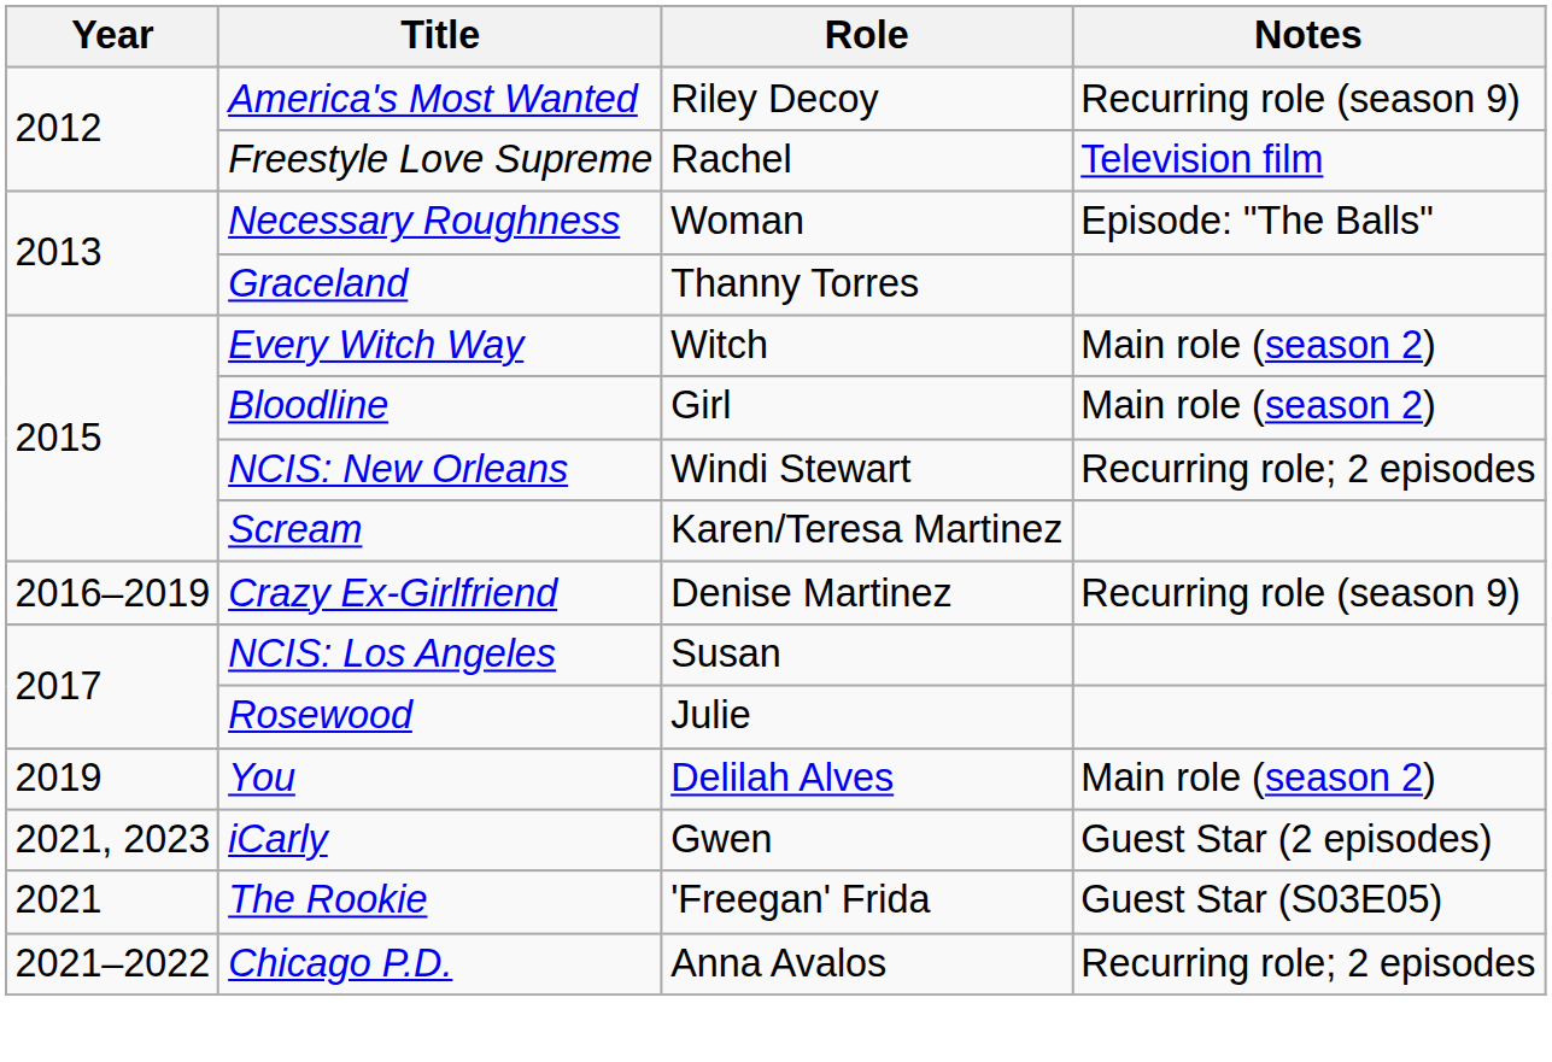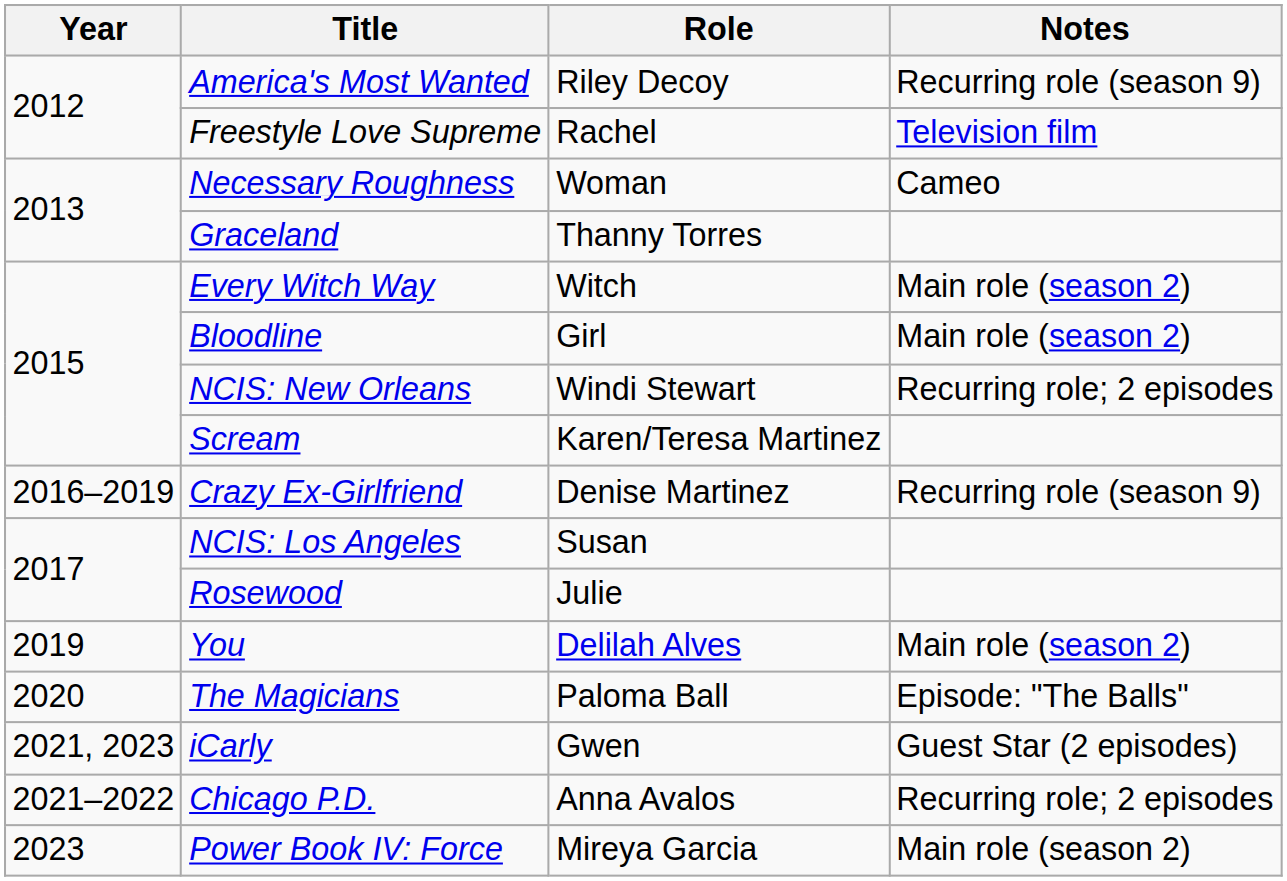 <table class="wikitable sortable">
 <tr>
 <th scope="col">Year</th>
 <th scope="col">Title</th>
 <th scope="col">Role</th>
 <th scope="col" class="unsortable">Notes</th>
 </tr>
 <tr>
 <td rowspan="2">2012</td>
 <td><em><a href='#'>America's Most Wanted</a></em></td>
 <td>Riley Decoy</td>
 <td>Recurring role (season 9)</td>
 </tr>
 <tr>
 <td><em>Freestyle Love Supreme</em></td>
 <td>Rachel</td>
 <td><a href='#'>Television film</a></td>
 </tr>
 <tr>
 <td rowspan="2">2013</td>
 <td><a href='#'><em>Necessary Roughness</em></a></td>
 <td>Woman</td>
-<td>Episode: "The Balls"</td>
+<td>Cameo</td>
 </tr>
 <tr>
 <td><a href='#'><em>Graceland</em></a></td>
 <td>Thanny Torres</td>
 <td></td>
 </tr>
 <tr>
 <td rowspan="4">2015</td>
 <td><em><a href='#'>Every Witch Way</a></em></td>
 <td>Witch</td>
 <td>Main role (<a href='#'>season 2</a>)</td>
 </tr>
 <tr>
 <td><a href='#'><em>Bloodline</em></a></td>
 <td>Girl</td>
 <td>Main role (<a href='#'>season 2</a>)</td>
 </tr>
 <tr>
 <td><em><a href='#'>NCIS: New Orleans</a></em></td>
 <td>Windi Stewart</td>
 <td>Recurring role; 2 episodes</td>
 </tr>
 <tr>
 <td><a href='#'><em>Scream</em></a></td>
 <td>Karen/Teresa Martinez</td>
 <td></td>
 </tr>
 <tr>
 <td>2016–2019</td>
 <td><em><a href='#'>Crazy Ex-Girlfriend</a></em></td>
 <td>Denise Martinez</td>
 <td>Recurring role (season 9)</td>
 </tr>
 <tr>
 <td rowspan="2">2017</td>
 <td><em><a href='#'>NCIS: Los Angeles</a></em></td>
 <td>Susan</td>
 <td></td>
 </tr>
 <tr>
 <td><a href='#'><em>Rosewood</em></a></td>
 <td>Julie</td>
 <td></td>
 </tr>
 <tr>
 <td>2019</td>
 <td><a href='#'><em>You</em></a></td>
 <td><a href='#'>Delilah Alves</a></td>
 <td>Main role (<a href='#'>season 2</a>)</td>
 </tr>
 <tr>
+<td>2020</td>
+<td><a href='#'><em>The Magicians</em></a></td>
+<td>Paloma Ball</td>
+<td>Episode: "The Balls"</td>
+</tr>
+<tr>
 <td>2021, 2023</td>
 <td><a href='#'><em>iCarly</em></a></td>
 <td>Gwen</td>
 <td>Guest Star (2 episodes)</td>
-</tr>
-<tr>
-<td>2021</td>
-<td><a href='#'><em>The Rookie</em></a></td>
-<td>'Freegan' Frida</td>
-<td>Guest Star (S03E05)</td>
 </tr>
 <tr>
 <td>2021–2022</td>
 <td><a href='#'><em>Chicago P.D.</em></a></td>
 <td>Anna Avalos</td>
 <td>Recurring role; 2 episodes</td>
 </tr>
+<tr>
+<td>2023</td>
+<td><em><a href='#'>Power Book IV: Force</a></em></td>
+<td>Mireya Garcia</td>
+<td>Main role (season 2)</td>
+</tr>
 </table>
